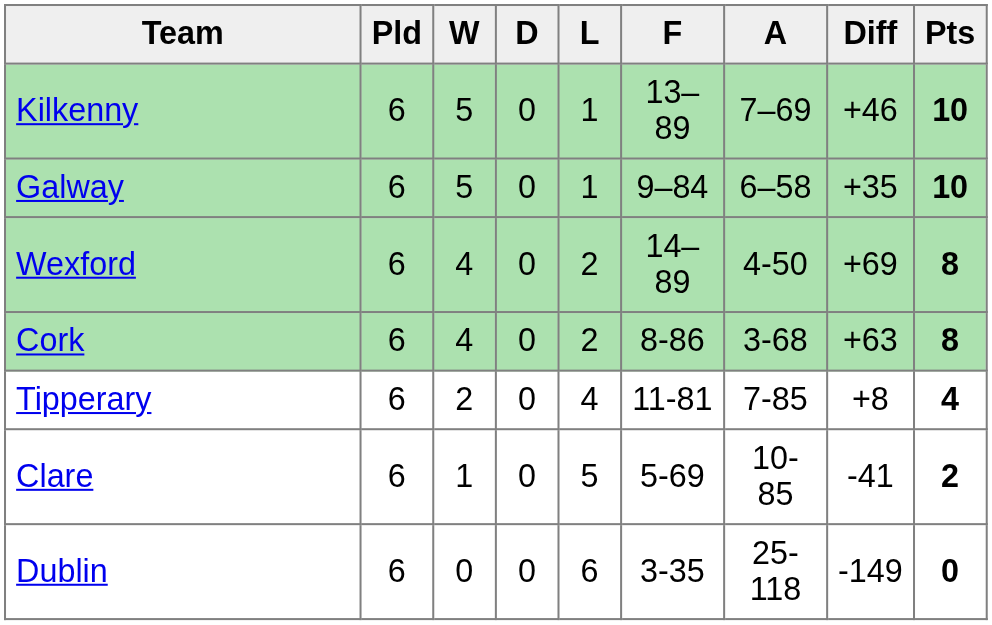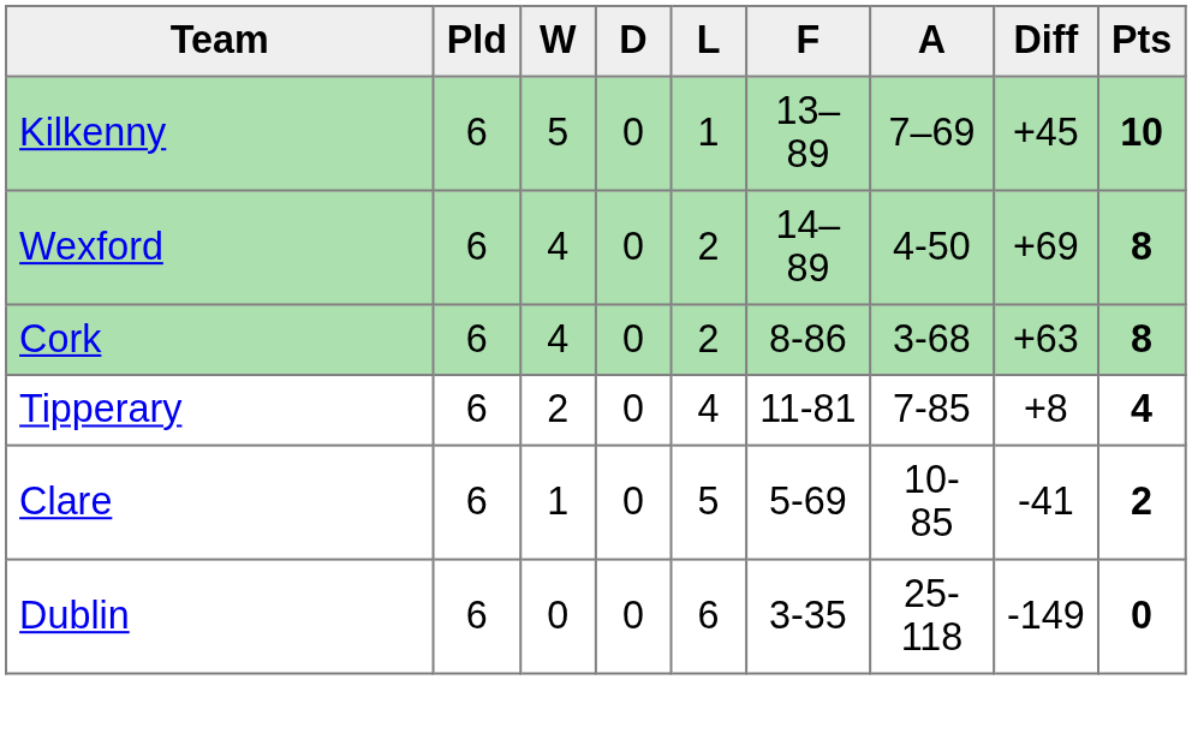 <table style=border-collapse:collapse border=1 cellspacing=0 cellpadding=5>
 <tr align=center bgcolor=#efefef>
 <th width=165>Team</th>
 <th width=20>Pld</th>
 <th width=20>W</th>
 <th width=20>D</th>
 <th width=20>L</th>
 <th width=40>F</th>
 <th width=40>A</th>
 <th width=30>Diff</th>
 <th width=20>Pts</th>
 </tr>
 <tr align=center style="background:#ACE1AF;">
 <td style="text-align:left;"><a href='#'>Kilkenny</a></td>
 <td>6</td>
 <td>5</td>
 <td>0</td>
 <td>1</td>
 <td>13–89</td>
 <td>7–69</td>
-<td>+46</td>
-<td><strong>10</strong></td>
-</tr>
-<tr align=center style="background:#ACE1AF;">
-<td style="text-align:left;"><a href='#'>Galway</a></td>
-<td>6</td>
-<td>5</td>
-<td>0</td>
-<td>1</td>
-<td>9–84</td>
-<td>6–58</td>
-<td>+35</td>
+<td>+45</td>
 <td><strong>10</strong></td>
 </tr>
 <tr align=center style="background:#ACE1AF;">
 <td style="text-align:left;"><a href='#'>Wexford</a></td>
 <td>6</td>
 <td>4</td>
 <td>0</td>
 <td>2</td>
 <td>14–89</td>
 <td>4-50</td>
 <td>+69</td>
 <td><strong>8</strong></td>
 </tr>
 <tr align=center style="background:#ACE1AF;">
 <td style="text-align:left;"><a href='#'>Cork</a></td>
 <td>6</td>
 <td>4</td>
 <td>0</td>
 <td>2</td>
 <td>8-86</td>
 <td>3-68</td>
 <td>+63</td>
 <td><strong>8</strong></td>
 </tr>
 <tr align=center style="background:#FFFFFF;">
 <td style="text-align:left;"><a href='#'>Tipperary</a></td>
 <td>6</td>
 <td>2</td>
 <td>0</td>
 <td>4</td>
 <td>11-81</td>
 <td>7-85</td>
 <td>+8</td>
 <td><strong>4</strong></td>
 </tr>
 <tr align=center style="background:#FFFFFF;">
 <td style="text-align:left;"><a href='#'>Clare</a></td>
 <td>6</td>
 <td>1</td>
 <td>0</td>
 <td>5</td>
 <td>5-69</td>
 <td>10-85</td>
 <td>-41</td>
 <td><strong>2</strong></td>
 </tr>
 <tr align=center style="background:#FFFFFF;">
 <td style="text-align:left;"><a href='#'>Dublin</a></td>
 <td>6</td>
 <td>0</td>
 <td>0</td>
 <td>6</td>
 <td>3-35</td>
 <td>25-118</td>
 <td>-149</td>
 <td><strong>0</strong></td>
 </tr>
 </table>
